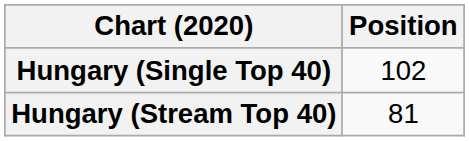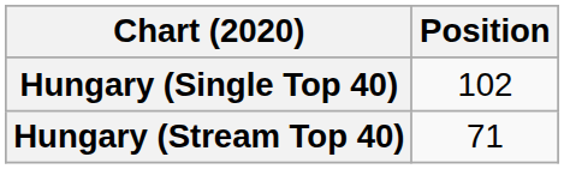 <table class="wikitable sortable plainrowheaders" style="text-align:center">
 <tr>
 <th scope="col">Chart (2020)</th>
 <th scope="col">Position</th>
 </tr>
 <tr>
 <th scope="row">Hungary (Single Top 40)</th>
 <td>102</td>
 </tr>
 <tr>
 <th scope="row">Hungary (Stream Top 40)</th>
-<td>81</td>
+<td>71</td>
 </tr>
 </table>
